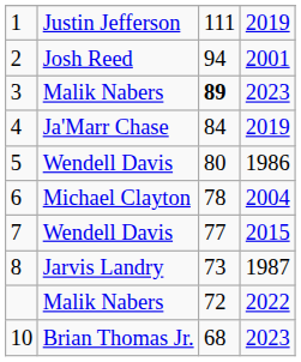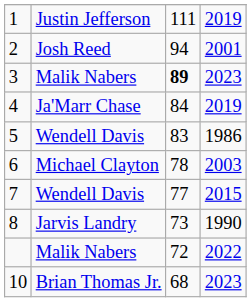 <table class="wikitable">
 <tr>
 </tr>
 <tr>
 <td>1</td>
 <td><a href='#'>Justin Jefferson</a></td>
 <td>111</td>
 <td><a href='#'>2019</a></td>
 </tr>
 <tr>
 <td>2</td>
 <td><a href='#'>Josh Reed</a></td>
 <td>94</td>
 <td><a href='#'>2001</a></td>
 </tr>
 <tr>
 <td>3</td>
 <td><a href='#'>Malik Nabers</a></td>
 <td><strong>89</strong></td>
 <td><a href='#'>2023</a></td>
 </tr>
 <tr>
 <td>4</td>
 <td><a href='#'>Ja'Marr Chase</a></td>
 <td>84</td>
 <td><a href='#'>2019</a></td>
 </tr>
 <tr>
 <td>5</td>
 <td><a href='#'>Wendell Davis</a></td>
-<td>80</td>
+<td>83</td>
 <td>1986</td>
 </tr>
 <tr>
 <td>6</td>
 <td><a href='#'>Michael Clayton</a></td>
 <td>78</td>
-<td><a href='#'>2004</a></td>
+<td><a href='#'>2003</a></td>
 </tr>
 <tr>
 <td>7</td>
 <td><a href='#'>Wendell Davis</a></td>
 <td>77</td>
 <td><a href='#'>2015</a></td>
 </tr>
 <tr>
 <td>8</td>
 <td><a href='#'>Jarvis Landry</a></td>
 <td>73</td>
-<td>1987</td>
+<td>1990</td>
 </tr>
 <tr>
 <td></td>
 <td><a href='#'>Malik Nabers</a></td>
 <td>72</td>
 <td><a href='#'>2022</a></td>
 </tr>
 <tr>
 <td>10</td>
 <td><a href='#'>Brian Thomas Jr.</a></td>
 <td>68</td>
 <td><a href='#'>2023</a></td>
 </tr>
 </table>
